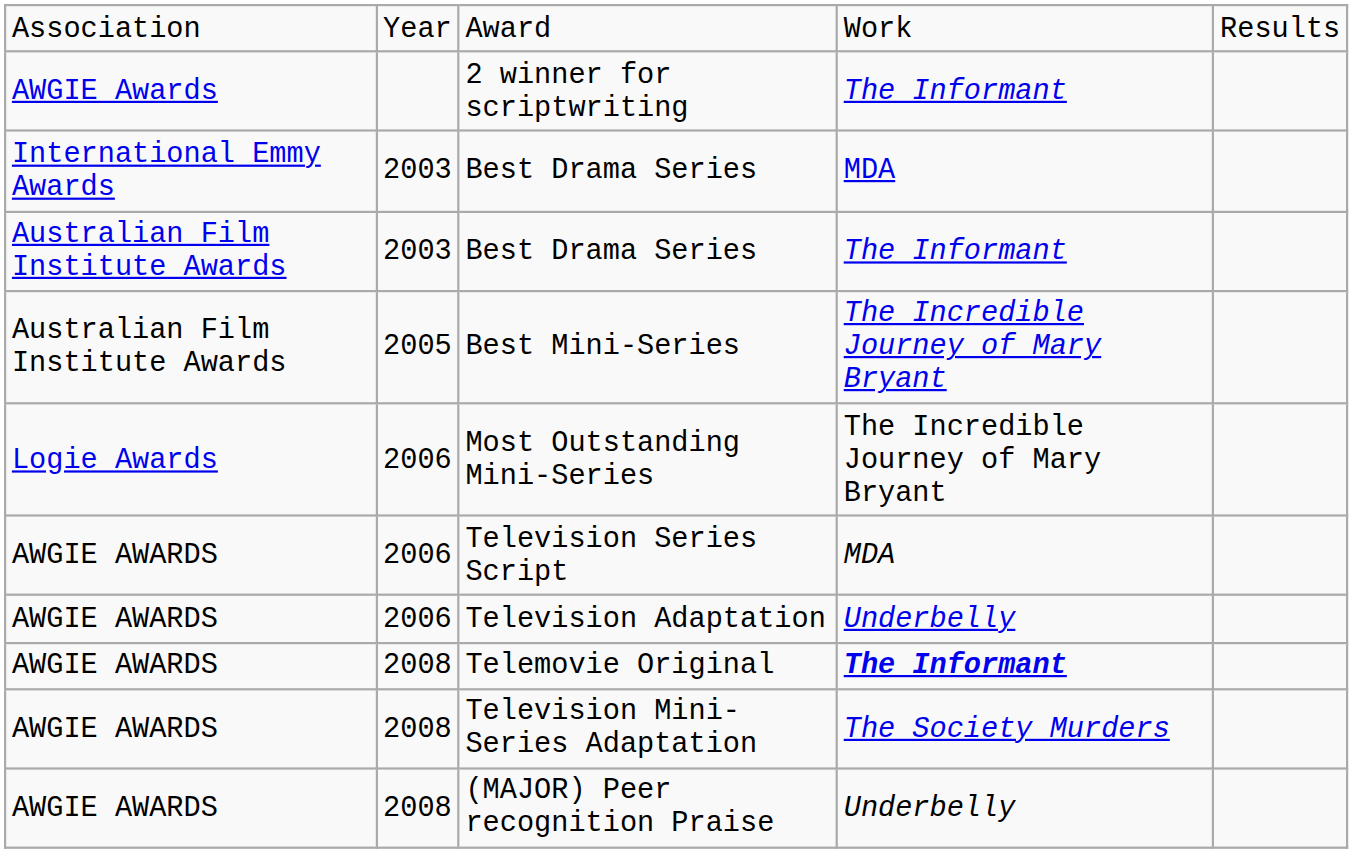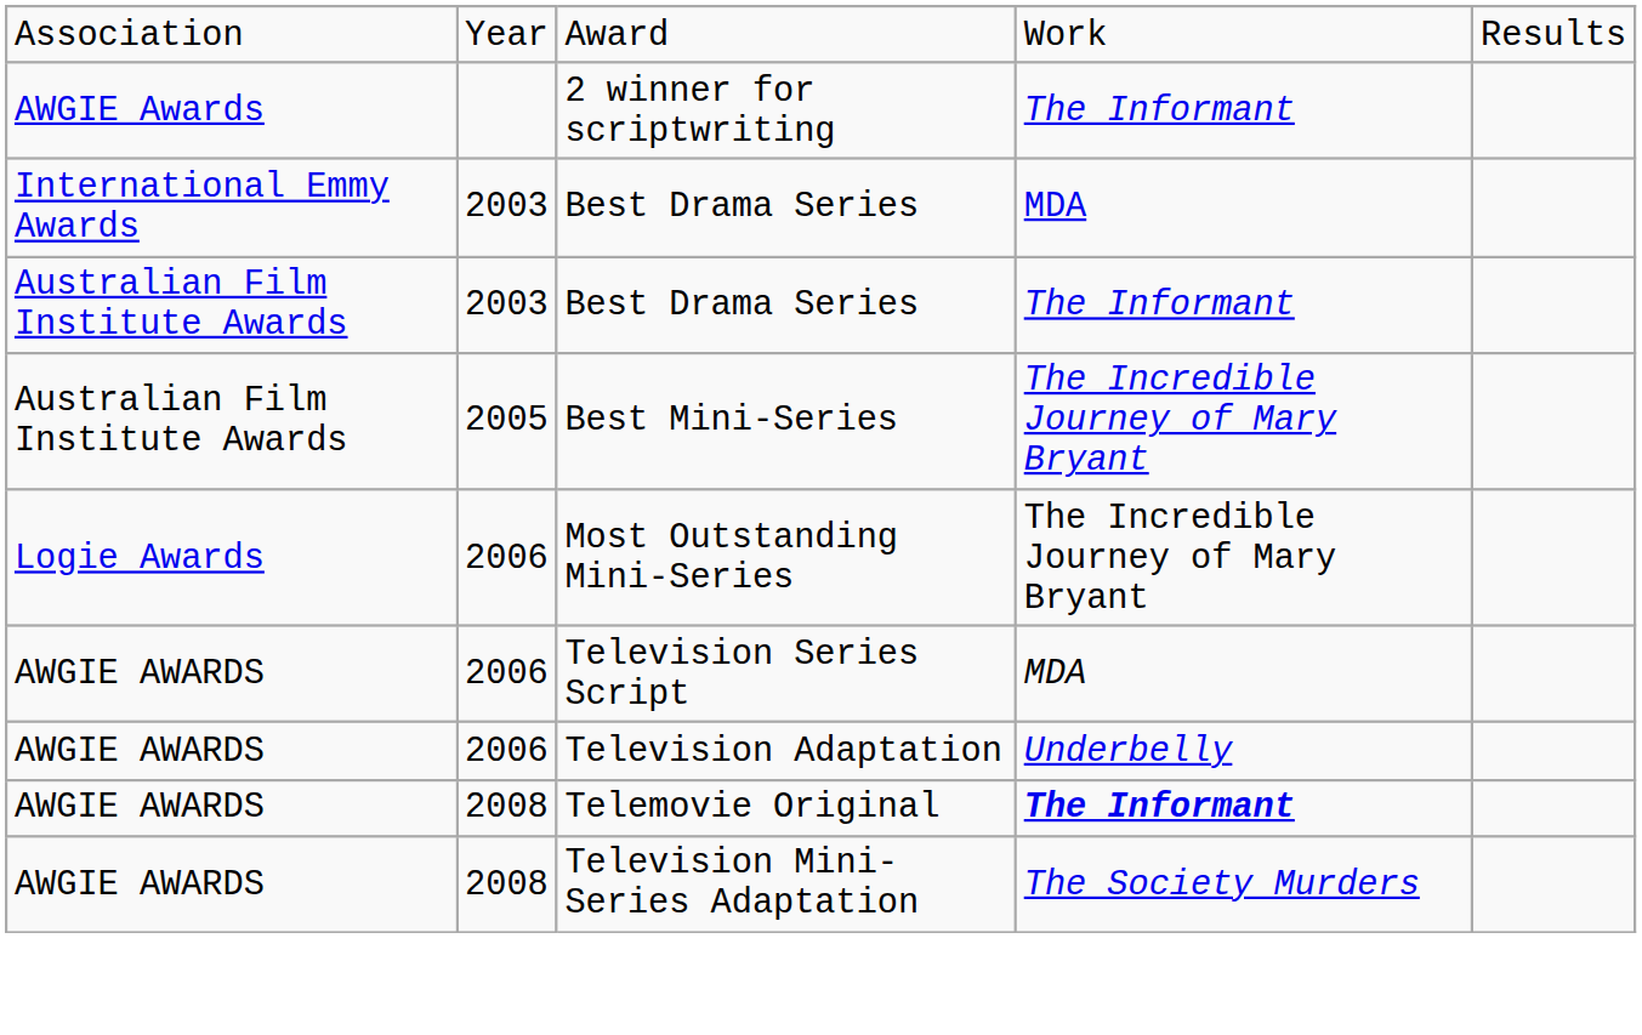 <table class="wikitable">
 <tr>
 <td>Association</td>
 <td>Year</td>
 <td>Award</td>
 <td>Work</td>
 <td>Results</td>
 </tr>
 <tr>
 <td><a href='#'>AWGIE Awards</a></td>
 <td></td>
 <td>2 winner for scriptwriting</td>
 <td><em><a href='#'>The Informant</a></em></td>
 <td></td>
 </tr>
 <tr>
 <td><a href='#'>International Emmy Awards</a></td>
 <td>2003</td>
 <td>Best Drama Series</td>
 <td><a href='#'>MDA</a></td>
 <td></td>
 </tr>
 <tr>
 <td><a href='#'>Australian Film Institute Awards</a></td>
 <td>2003</td>
 <td>Best Drama Series</td>
 <td><em><a href='#'>The Informant</a></em></td>
 <td></td>
 </tr>
 <tr>
 <td>Australian Film Institute Awards</td>
 <td>2005</td>
 <td>Best Mini-Series</td>
 <td><em><a href='#'>The Incredible Journey of Mary Bryant</a></em></td>
 <td></td>
 </tr>
 <tr>
 <td><a href='#'>Logie Awards</a></td>
 <td>2006</td>
 <td>Most Outstanding Mini-Series</td>
 <td>The Incredible Journey of Mary Bryant</td>
 <td></td>
 </tr>
 <tr>
 <td>AWGIE AWARDS</td>
 <td>2006</td>
 <td>Television Series Script</td>
 <td><em>MDA</em></td>
 <td></td>
 </tr>
 <tr>
 <td>AWGIE AWARDS</td>
 <td>2006</td>
 <td>Television Adaptation</td>
 <td><em><a href='#'>Underbelly</a></em></td>
 <td></td>
 </tr>
 <tr>
 <td>AWGIE AWARDS</td>
 <td>2008</td>
 <td>Telemovie Original</td>
 <td><strong><em><a href='#'>The Informant</a></em></strong></td>
 <td></td>
 </tr>
 <tr>
 <td>AWGIE AWARDS</td>
 <td>2008</td>
 <td>Television Mini-Series Adaptation</td>
 <td><em><a href='#'>The Society Murders</a></em></td>
 <td></td>
 </tr>
-<tr>
-<td>AWGIE AWARDS</td>
-<td>2008</td>
-<td>(MAJOR) Peer recognition Praise</td>
-<td><em>Underbelly</em></td>
-<td></td>
-</tr>
 </table>
